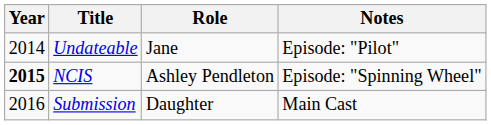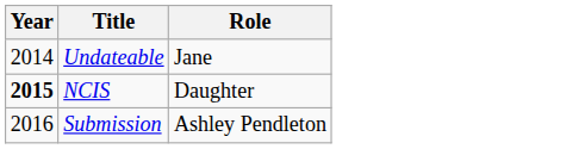 <table class="wikitable sortable">
 <tr>
 <th>Year</th>
 <th>Title</th>
 <th>Role</th>
-<th>Notes</th>
 </tr>
 <tr>
 <td>2014</td>
 <td><em><a href='#'>Undateable</a></em></td>
 <td>Jane</td>
-<td>Episode: "Pilot"</td>
 </tr>
 <tr>
 <td><strong>2015</strong></td>
 <td><em><a href='#'>NCIS</a></em></td>
-<td>Ashley Pendleton</td>
-<td>Episode: "Spinning Wheel"</td>
+<td>Daughter</td>
 </tr>
 <tr>
 <td>2016</td>
 <td><em><a href='#'>Submission</a></em></td>
-<td>Daughter</td>
-<td>Main Cast</td>
+<td>Ashley Pendleton</td>
 </tr>
 </table>
